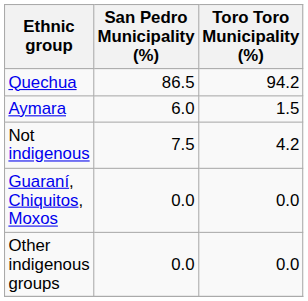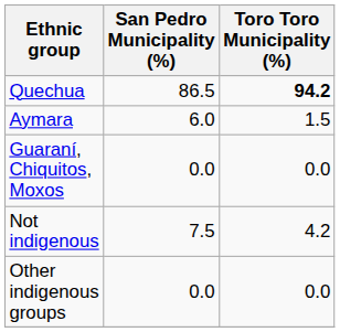 <table class="wikitable" border="1" style="width:35%;" border="1">
 <tr bgcolor=#EFEFEF>
 <th><strong>Ethnic group</strong></th>
 <th><strong>San Pedro Municipality (%)</strong></th>
 <th><strong>Toro Toro Municipality (%)</strong></th>
 </tr>
 <tr>
 <td><a href='#'>Quechua</a></td>
 <td align="right">86.5</td>
-<td align="right">94.2</td>
+<td align="right"><strong>94.2</strong></td>
 </tr>
 <tr>
 <td><a href='#'>Aymara</a></td>
 <td align="right">6.0</td>
 <td align="right">1.5</td>
 </tr>
 <tr>
+<td><a href='#'>Guaraní</a>, <a href='#'>Chiquitos</a>, <a href='#'>Moxos</a></td>
+<td align="right">0.0</td>
+<td align="right">0.0</td>
+</tr>
+<tr>
 <td>Not <a href='#'>indigenous</a></td>
 <td align="right">7.5</td>
 <td align="right">4.2</td>
-</tr>
-<tr>
-<td><a href='#'>Guaraní</a>, <a href='#'>Chiquitos</a>, <a href='#'>Moxos</a></td>
-<td align="right">0.0</td>
-<td align="right">0.0</td>
 </tr>
 <tr>
 <td>Other indigenous groups</td>
 <td align="right">0.0</td>
 <td align="right">0.0</td>
 </tr>
 <tr>
 </tr>
 </table>
